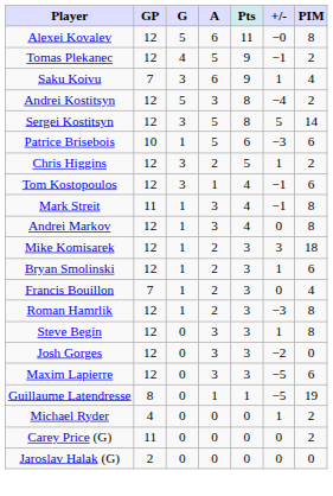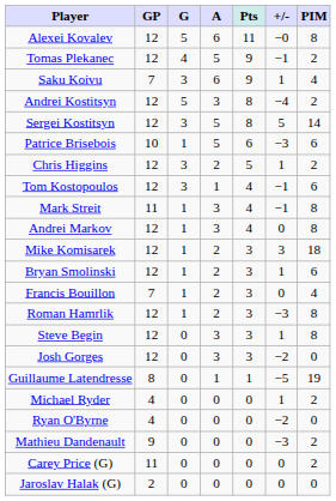 <table class="wikitable sortable">
 <tr align=center>
 <th style="background:#ddf; width:40%;">Player</th>
 <th style="background:#ddf; width:10%;">GP</th>
 <th style="background:#ddf; width:10%;">G</th>
 <th style="background:#ddf; width:10%;">A</th>
 <th style="background:#cfecec; width:10%;">Pts</th>
 <th style="background:#ddf; width:10%;">+/-</th>
 <th style="background:#ddf; width:10%;">PIM</th>
 </tr>
 <tr align=center>
 <td><a href='#'>Alexei Kovalev</a></td>
 <td>12</td>
 <td>5</td>
 <td>6</td>
 <td>11</td>
 <td>−0</td>
 <td>8</td>
 </tr>
 <tr align=center>
 <td><a href='#'>Tomas Plekanec</a></td>
 <td>12</td>
 <td>4</td>
 <td>5</td>
 <td>9</td>
 <td>−1</td>
 <td>2</td>
 </tr>
 <tr align=center>
 <td><a href='#'>Saku Koivu</a></td>
 <td>7</td>
 <td>3</td>
 <td>6</td>
 <td>9</td>
 <td>1</td>
 <td>4</td>
 </tr>
 <tr align=center>
 <td><a href='#'>Andrei Kostitsyn</a></td>
 <td>12</td>
 <td>5</td>
 <td>3</td>
 <td>8</td>
 <td>−4</td>
 <td>2</td>
 </tr>
 <tr align=center>
 <td><a href='#'>Sergei Kostitsyn</a></td>
 <td>12</td>
 <td>3</td>
 <td>5</td>
 <td>8</td>
 <td>5</td>
 <td>14</td>
 </tr>
 <tr align=center>
 <td><a href='#'>Patrice Brisebois</a></td>
 <td>10</td>
 <td>1</td>
 <td>5</td>
 <td>6</td>
 <td>−3</td>
 <td>6</td>
 </tr>
 <tr align=center>
 <td><a href='#'>Chris Higgins</a></td>
 <td>12</td>
 <td>3</td>
 <td>2</td>
 <td>5</td>
 <td>1</td>
 <td>2</td>
 </tr>
 <tr align=center>
 <td><a href='#'>Tom Kostopoulos</a></td>
 <td>12</td>
 <td>3</td>
 <td>1</td>
 <td>4</td>
 <td>−1</td>
 <td>6</td>
 </tr>
 <tr align=center>
 <td><a href='#'>Mark Streit</a></td>
 <td>11</td>
 <td>1</td>
 <td>3</td>
 <td>4</td>
 <td>−1</td>
 <td>8</td>
 </tr>
 <tr align=center>
 <td><a href='#'>Andrei Markov</a></td>
 <td>12</td>
 <td>1</td>
 <td>3</td>
 <td>4</td>
 <td>0</td>
 <td>8</td>
 </tr>
 <tr align=center>
 <td><a href='#'>Mike Komisarek</a></td>
 <td>12</td>
 <td>1</td>
 <td>2</td>
 <td>3</td>
 <td>3</td>
 <td>18</td>
 </tr>
 <tr align=center>
 <td><a href='#'>Bryan Smolinski</a></td>
 <td>12</td>
 <td>1</td>
 <td>2</td>
 <td>3</td>
 <td>1</td>
 <td>6</td>
 </tr>
 <tr align=center>
 <td><a href='#'>Francis Bouillon</a></td>
 <td>7</td>
 <td>1</td>
 <td>2</td>
 <td>3</td>
 <td>0</td>
 <td>4</td>
 </tr>
 <tr align=center>
 <td><a href='#'>Roman Hamrlik</a></td>
 <td>12</td>
 <td>1</td>
 <td>2</td>
 <td>3</td>
 <td>−3</td>
 <td>8</td>
 </tr>
 <tr align=center>
 <td><a href='#'>Steve Begin</a></td>
 <td>12</td>
 <td>0</td>
 <td>3</td>
 <td>3</td>
 <td>1</td>
 <td>8</td>
 </tr>
 <tr align=center>
 <td><a href='#'>Josh Gorges</a></td>
 <td>12</td>
 <td>0</td>
 <td>3</td>
 <td>3</td>
 <td>−2</td>
 <td>0</td>
 </tr>
 <tr align=center>
-<td><a href='#'>Maxim Lapierre</a></td>
-<td>12</td>
-<td>0</td>
-<td>3</td>
-<td>3</td>
-<td>−5</td>
-<td>6</td>
-</tr>
-<tr align=center>
 <td><a href='#'>Guillaume Latendresse</a></td>
 <td>8</td>
 <td>0</td>
 <td>1</td>
 <td>1</td>
 <td>−5</td>
 <td>19</td>
 </tr>
 <tr align=center>
 <td><a href='#'>Michael Ryder</a></td>
 <td>4</td>
 <td>0</td>
 <td>0</td>
 <td>0</td>
 <td>1</td>
+<td>2</td>
+</tr>
+<tr align=center>
+<td><a href='#'>Ryan O'Byrne</a></td>
+<td>4</td>
+<td>0</td>
+<td>0</td>
+<td>0</td>
+<td>−2</td>
+<td>0</td>
+</tr>
+<tr align=center>
+<td><a href='#'>Mathieu Dandenault</a></td>
+<td>9</td>
+<td>0</td>
+<td>0</td>
+<td>0</td>
+<td>−3</td>
 <td>2</td>
 </tr>
 <tr align=center>
 <td><a href='#'>Carey Price</a> (G)</td>
 <td>11</td>
 <td>0</td>
 <td>0</td>
 <td>0</td>
 <td>0</td>
 <td>2</td>
 </tr>
 <tr align=center>
 <td><a href='#'>Jaroslav Halak</a> (G)</td>
 <td>2</td>
 <td>0</td>
 <td>0</td>
 <td>0</td>
 <td>0</td>
 <td>0</td>
 </tr>
 </table>
